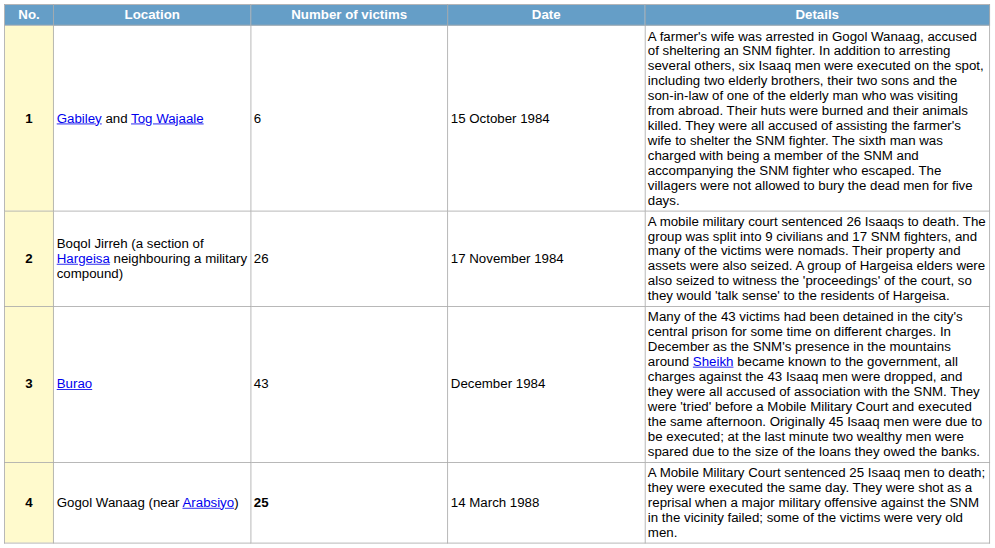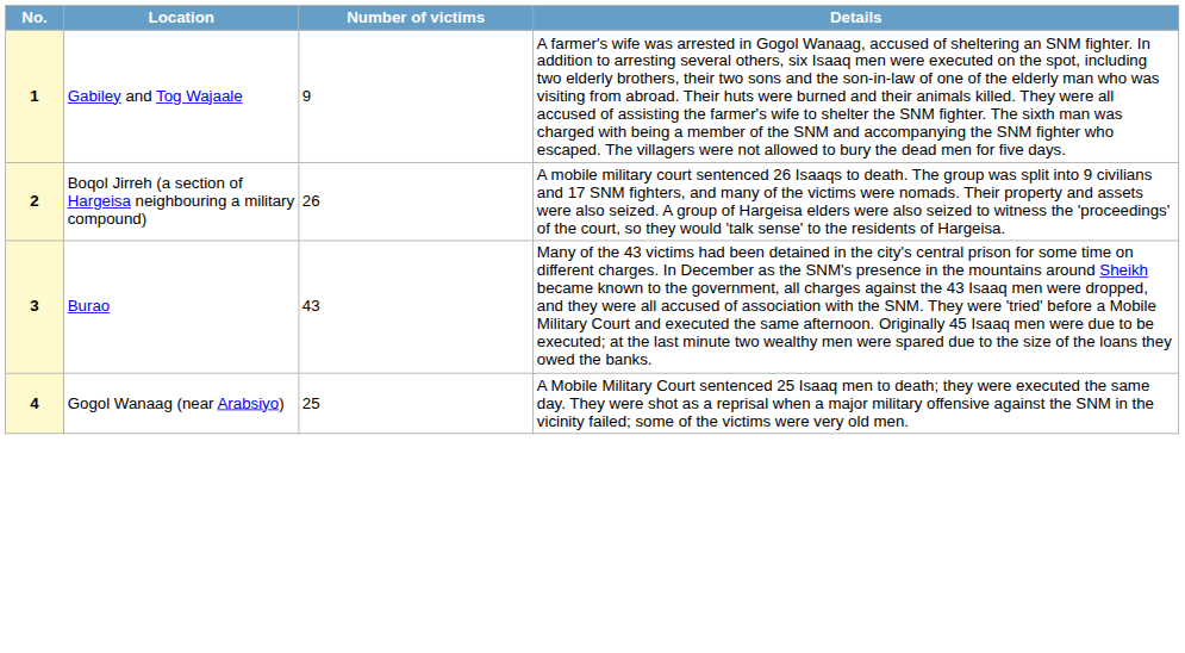 <table class="wikitable" style="text-align:left; background:white; width:75%;">
 <tr style="color:white;">
 <th style="background:#659ec7; width:5%;">No.</th>
 <th style="background:#659ec7; width:20%;">Location</th>
 <th style="background:#659ec7; width:20%;">Number of victims</th>
-<th style="background:#659ec7; width:20%;">Date</th>
 <th style="background:#659ec7;">Details</th>
 </tr>
 <tr>
 <th style="background:lemonchiffon;">1</th>
 <td><a href='#'>Gabiley</a> and <a href='#'>Tog Wajaale</a></td>
-<td>6</td>
-<td>15 October 1984</td>
+<td>9</td>
 <td>A farmer's wife was arrested in Gogol Wanaag, accused of sheltering an SNM fighter. In addition to arresting several others, six Isaaq men were executed on the spot, including two elderly brothers, their two sons and the son-in-law of one of the elderly man who was visiting from abroad. Their huts were burned and their animals killed. They were all accused of assisting the farmer's wife to shelter the SNM fighter. The sixth man was charged with being a member of the SNM and accompanying the SNM fighter who escaped. The villagers were not allowed to bury the dead men for five days.</td>
 </tr>
 <tr>
 <th style="background:lemonchiffon;">2</th>
 <td>Boqol Jirreh (a section of <a href='#'>Hargeisa</a> neighbouring a military compound)</td>
 <td>26</td>
-<td>17 November 1984</td>
 <td>A mobile military court sentenced 26 Isaaqs to death. The group was split into 9 civilians and 17 SNM fighters, and many of the victims were nomads. Their property and assets were also seized. A group of Hargeisa elders were also seized to witness the 'proceedings' of the court, so they would 'talk sense' to the residents of Hargeisa.</td>
 </tr>
 <tr>
 <th style="background:lemonchiffon;">3</th>
 <td><a href='#'>Burao</a></td>
 <td>43</td>
-<td>December 1984</td>
 <td>Many of the 43 victims had been detained in the city's central prison for some time on different charges. In December as the SNM's presence in the mountains around <a href='#'>Sheikh</a> became known to the government, all charges against the 43 Isaaq men were dropped, and they were all accused of association with the SNM. They were 'tried' before a Mobile Military Court and executed the same afternoon. Originally 45 Isaaq men were due to be executed; at the last minute two wealthy men were spared due to the size of the loans they owed the banks.</td>
 </tr>
 <tr>
 <th style="background:lemonchiffon;">4</th>
 <td>Gogol Wanaag (near <a href='#'>Arabsiyo</a>)</td>
-<td><strong>25</strong></td>
-<td>14 March 1988</td>
+<td>25</td>
 <td>A Mobile Military Court sentenced 25 Isaaq men to death; they were executed the same day. They were shot as a reprisal when a major military offensive against the SNM in the vicinity failed; some of the victims were very old men.</td>
 </tr>
 </table>
